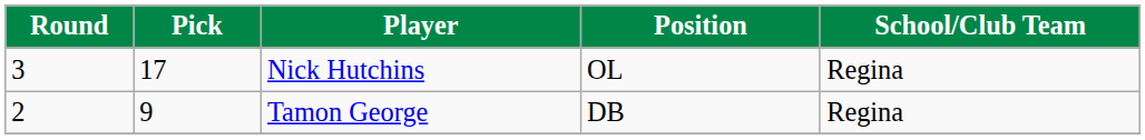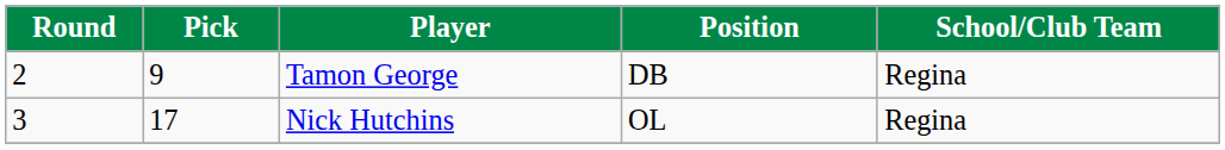 <table class="wikitable sortable">
 <tr>
 <th style="background:#008748;color:White;"  width="8%">Round</th>
 <th style="background:#008748;color:White;"  width="8%">Pick</th>
 <th style="background:#008748;color:White;"  width="20%">Player</th>
 <th style="background:#008748;color:White;"  width="15%">Position</th>
 <th style="background:#008748;color:White;"  width="20%">School/Club Team</th>
 </tr>
 <tr>
+<td>2</td>
+<td>9</td>
+<td><a href='#'>Tamon George</a></td>
+<td>DB</td>
+<td>Regina</td>
+</tr>
+<tr>
 <td>3</td>
 <td>17</td>
 <td><a href='#'>Nick Hutchins</a></td>
 <td>OL</td>
 <td>Regina</td>
 </tr>
 <tr>
-<td>2</td>
-<td>9</td>
-<td><a href='#'>Tamon George</a></td>
-<td>DB</td>
-<td>Regina</td>
-</tr>
-<tr>
 </tr>
 </table>
